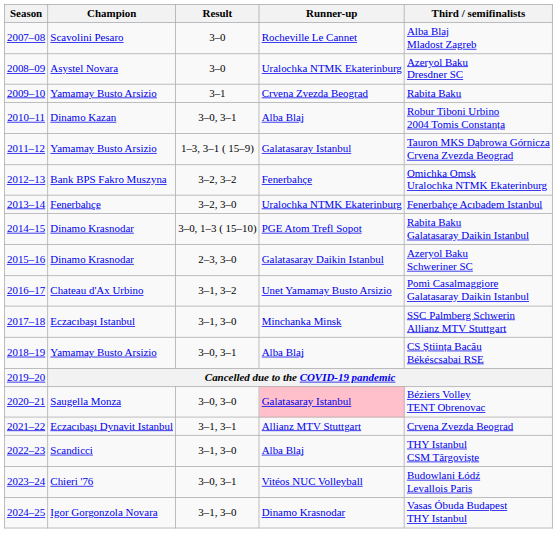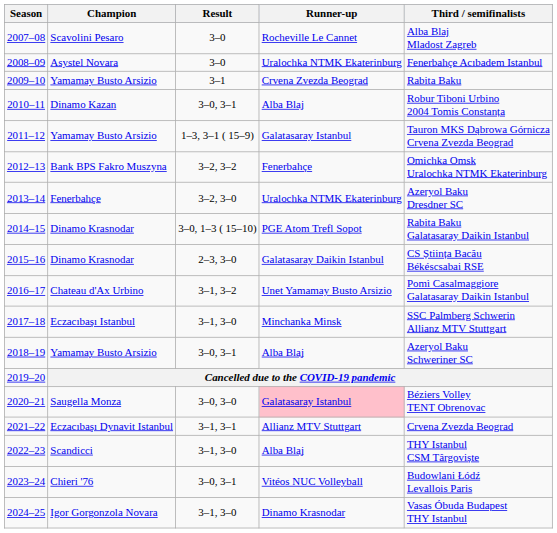 <table class=wikitable style="font-size:90%;">
 <tr bgcolor=#C1D8FF>
 <th>Season</th>
 <th>Champion</th>
 <th>Result</th>
 <th>Runner-up</th>
 <th>Third / semifinalists</th>
 </tr>
 <tr>
 <td align=center><a href='#'>2007–08</a></td>
 <td> <a href='#'>Scavolini Pesaro</a></td>
 <td align=center>3–0</td>
 <td> <a href='#'>Rocheville Le Cannet</a></td>
 <td> <a href='#'>Alba Blaj</a> <br> <a href='#'>Mladost Zagreb</a></td>
 </tr>
 <tr>
 <td align=center><a href='#'>2008–09</a></td>
 <td> <a href='#'>Asystel Novara</a></td>
 <td align=center>3–0</td>
 <td> <a href='#'>Uralochka NTMK Ekaterinburg</a></td>
-<td> <a href='#'>Azeryol Baku</a> <br> <a href='#'>Dresdner SC</a></td>
+<td> <a href='#'>Fenerbahçe Acıbadem Istanbul</a></td>
 </tr>
 <tr>
 <td align=center><a href='#'>2009–10</a></td>
 <td> <a href='#'>Yamamay Busto Arsizio</a></td>
 <td align=center>3–1</td>
 <td> <a href='#'>Crvena Zvezda Beograd</a></td>
 <td> <a href='#'>Rabita Baku</a></td>
 </tr>
 <tr>
 <td align=center><a href='#'>2010–11</a></td>
 <td> <a href='#'>Dinamo Kazan</a></td>
 <td align=center>3–0, 3–1</td>
 <td> <a href='#'>Alba Blaj</a></td>
 <td> <a href='#'>Robur Tiboni Urbino</a> <br> <a href='#'>2004 Tomis Constanța</a></td>
 </tr>
 <tr>
 <td align=center><a href='#'>2011–12</a></td>
 <td> <a href='#'>Yamamay Busto Arsizio</a></td>
 <td align=center>1–3, 3–1 ( 15–9)</td>
 <td> <a href='#'>Galatasaray Istanbul</a></td>
 <td> <a href='#'>Tauron MKS Dąbrowa Górnicza</a> <br> <a href='#'>Crvena Zvezda Beograd</a></td>
 </tr>
 <tr>
 <td align=center><a href='#'>2012–13</a></td>
 <td> <a href='#'>Bank BPS Fakro Muszyna</a></td>
 <td align=center>3–2, 3–2</td>
 <td> <a href='#'>Fenerbahçe</a></td>
 <td> <a href='#'>Omichka Omsk</a> <br> <a href='#'>Uralochka NTMK Ekaterinburg</a></td>
 </tr>
 <tr>
 <td align=center><a href='#'>2013–14</a></td>
 <td> <a href='#'>Fenerbahçe</a></td>
 <td align=center>3–2, 3–0</td>
 <td> <a href='#'>Uralochka NTMK Ekaterinburg</a></td>
-<td> <a href='#'>Fenerbahçe Acıbadem Istanbul</a></td>
+<td> <a href='#'>Azeryol Baku</a> <br> <a href='#'>Dresdner SC</a></td>
 </tr>
 <tr>
 <td align=center><a href='#'>2014–15</a></td>
 <td> <a href='#'>Dinamo Krasnodar</a></td>
 <td align=center>3–0, 1–3 ( 15–10)</td>
 <td> <a href='#'>PGE Atom Trefl Sopot</a></td>
 <td> <a href='#'>Rabita Baku</a> <br> <a href='#'>Galatasaray Daikin Istanbul</a></td>
 </tr>
 <tr>
 <td align=center><a href='#'>2015–16</a></td>
 <td> <a href='#'>Dinamo Krasnodar</a></td>
 <td align=center>2–3, 3–0</td>
 <td> <a href='#'>Galatasaray Daikin Istanbul</a></td>
-<td> <a href='#'>Azeryol Baku</a> <br> <a href='#'>Schweriner SC</a></td>
+<td> <a href='#'>CS Știința Bacău</a> <br> <a href='#'>Békéscsabai RSE</a></td>
 </tr>
 <tr>
 <td align=center><a href='#'>2016–17</a></td>
 <td> <a href='#'>Chateau d'Ax Urbino</a></td>
 <td align=center>3–1, 3–2</td>
 <td> <a href='#'>Unet Yamamay Busto Arsizio</a></td>
 <td> <a href='#'>Pomì Casalmaggiore</a> <br> <a href='#'>Galatasaray Daikin Istanbul</a></td>
 </tr>
 <tr>
 <td align=center><a href='#'>2017–18</a></td>
 <td> <a href='#'>Eczacıbaşı Istanbul</a></td>
 <td align=center>3–1, 3–0</td>
 <td> <a href='#'>Minchanka Minsk</a></td>
 <td> <a href='#'>SSC Palmberg Schwerin</a> <br> <a href='#'>Allianz MTV Stuttgart</a></td>
 </tr>
 <tr>
 <td align=center><a href='#'>2018–19</a></td>
 <td> <a href='#'>Yamamay Busto Arsizio</a></td>
 <td align=center>3–0, 3–1</td>
 <td> <a href='#'>Alba Blaj</a></td>
-<td> <a href='#'>CS Știința Bacău</a> <br> <a href='#'>Békéscsabai RSE</a></td>
+<td> <a href='#'>Azeryol Baku</a> <br> <a href='#'>Schweriner SC</a></td>
 </tr>
 <tr>
 <td align=center><a href='#'>2019–20</a></td>
 <th colspan=4><em>Cancelled due to the <a href='#'>COVID-19 pandemic</a></em></th>
 </tr>
 <tr>
 <td align=center><a href='#'>2020–21</a></td>
 <td> <a href='#'>Saugella Monza</a></td>
 <td align=center>3–0, 3–0</td>
 <td style="background: pink;"> <a href='#'>Galatasaray Istanbul</a></td>
 <td> <a href='#'>Béziers Volley</a> <br> <a href='#'>TENT Obrenovac</a></td>
 </tr>
 <tr>
 <td align=center><a href='#'>2021–22</a></td>
 <td> <a href='#'>Eczacıbaşı Dynavit Istanbul</a></td>
 <td align=center>3–1, 3–1</td>
 <td> <a href='#'>Allianz MTV Stuttgart</a></td>
 <td> <a href='#'>Crvena Zvezda Beograd</a></td>
 </tr>
 <tr>
 <td align=center><a href='#'>2022–23</a></td>
 <td> <a href='#'>Scandicci</a></td>
 <td align=center>3–1, 3–0</td>
 <td> <a href='#'>Alba Blaj</a></td>
 <td> <a href='#'>THY Istanbul</a> <br> <a href='#'>CSM Târgoviște</a></td>
 </tr>
 <tr>
 <td align=center><a href='#'>2023–24</a></td>
 <td> <a href='#'>Chieri '76</a></td>
 <td align=center>3–0, 3–1</td>
 <td> <a href='#'>Vitéos NUC Volleyball</a></td>
 <td> <a href='#'>Budowlani Łódź</a> <br> <a href='#'>Levallois Paris</a></td>
 </tr>
 <tr>
 <td align=center><a href='#'>2024–25</a></td>
 <td> <a href='#'>Igor Gorgonzola Novara</a></td>
 <td align=center>3–1, 3–0</td>
 <td> <a href='#'>Dinamo Krasnodar</a></td>
 <td> <a href='#'>Vasas Óbuda Budapest</a> <br> <a href='#'>THY Istanbul</a></td>
 </tr>
 </table>
